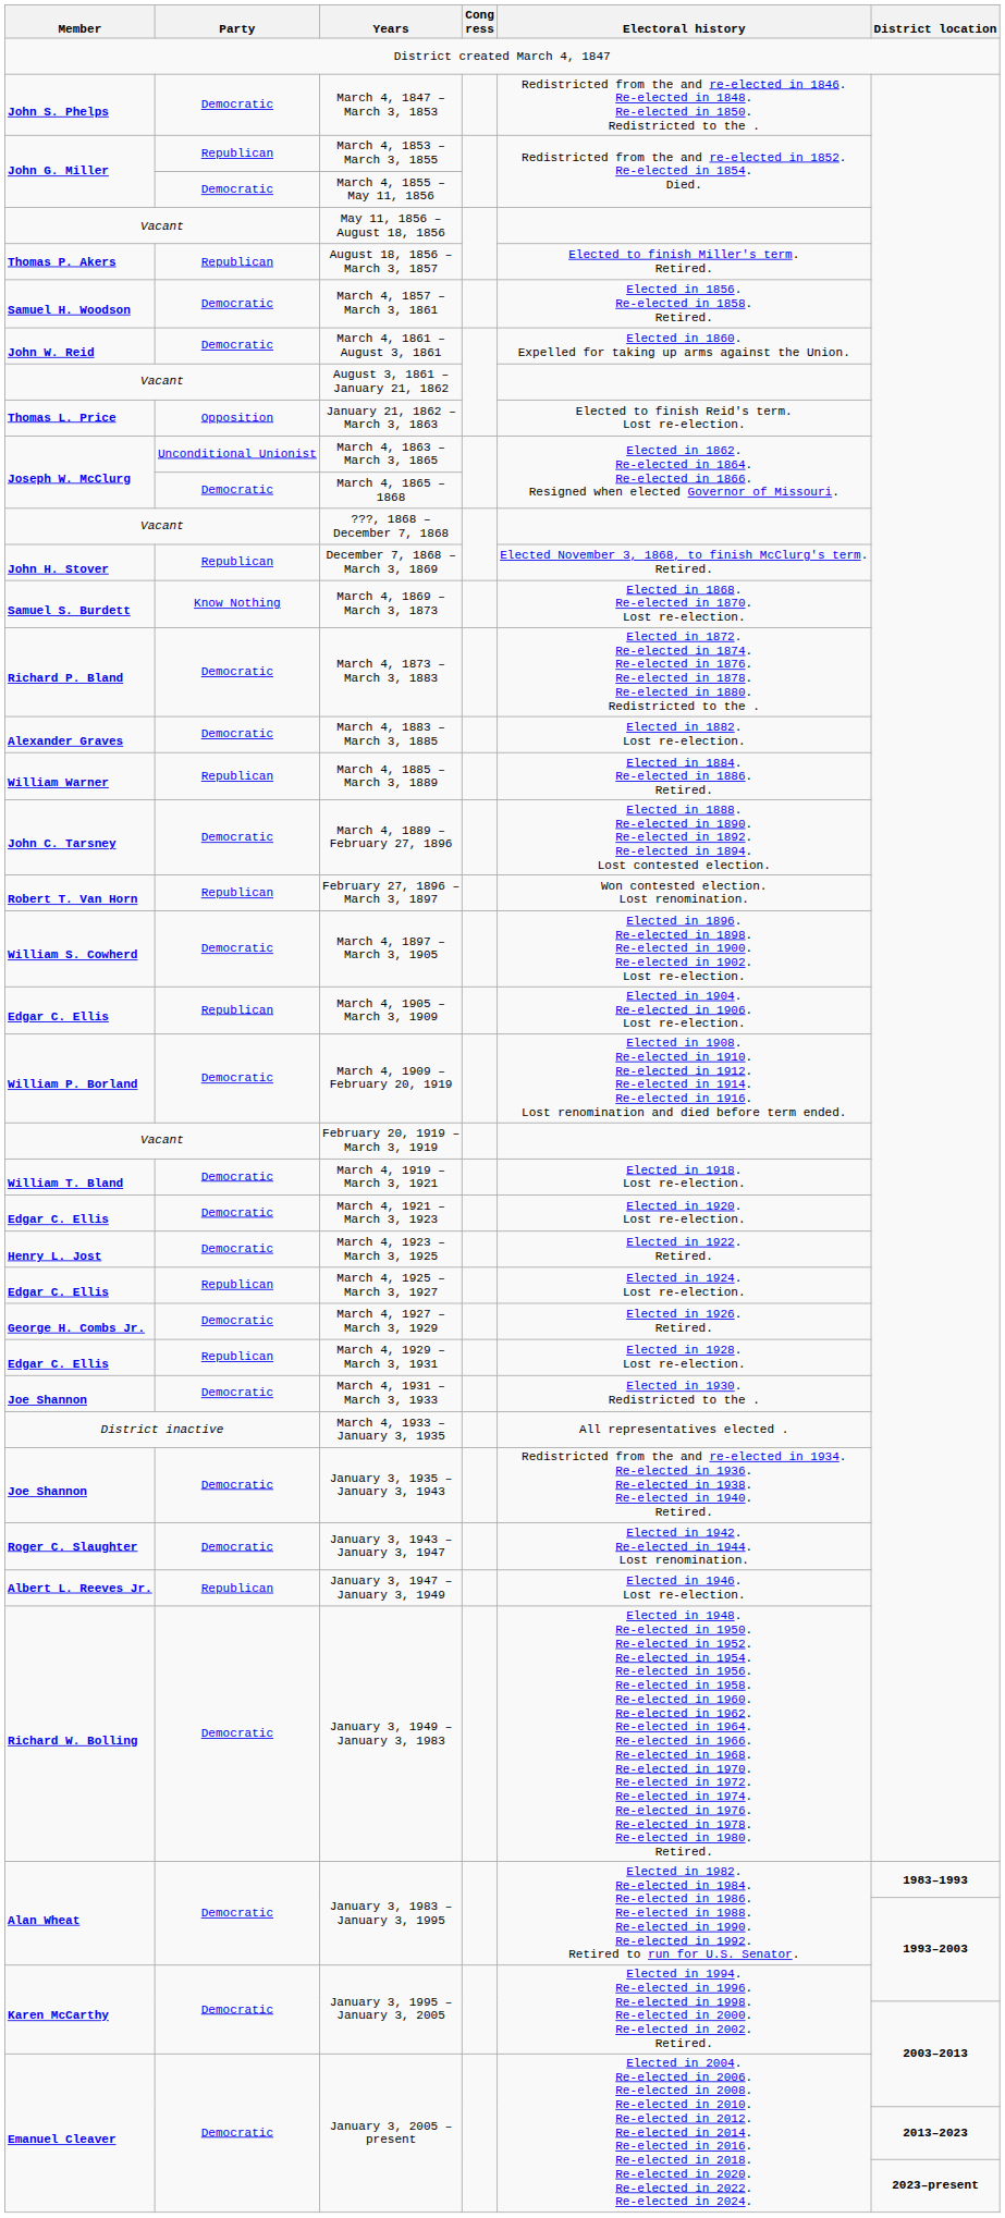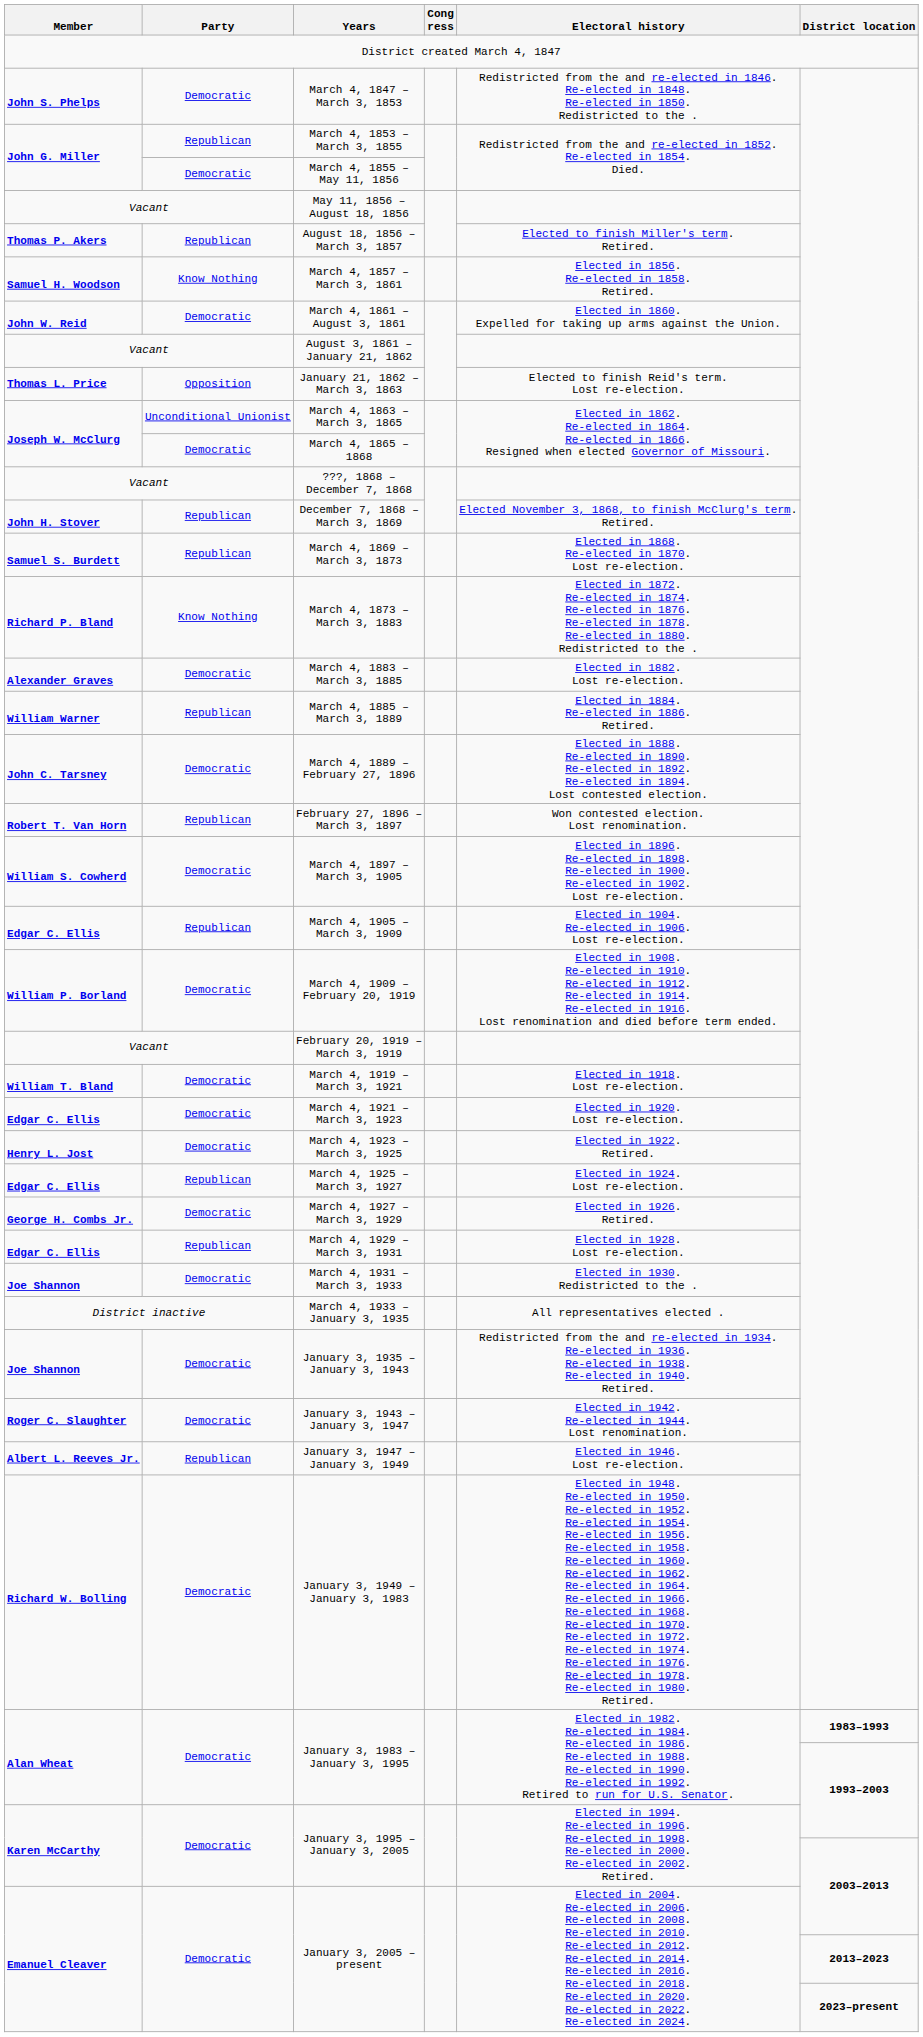 <table class=wikitable style="text-align:center">
 <tr valign=bottom>
 <th>Member</th>
 <th>Party</th>
 <th>Years</th>
 <th>Cong<br>ress</th>
 <th>Electoral history</th>
 <th>District location</th>
 </tr>
 <tr style="height:3em">
 <td colspan=6>District created March 4, 1847</td>
 </tr>
 <tr style="height:3em">
 <td align=left><br><strong><a href='#'>John S. Phelps</a></strong><br></td>
 <td><a href='#'>Democratic</a></td>
 <td nowrap>March 4, 1847 –<br>March 3, 1853</td>
 <td></td>
 <td>Redistricted from the  and <a href='#'>re-elected in 1846</a>.<br><a href='#'>Re-elected in 1848</a>.<br><a href='#'>Re-elected in 1850</a>.<br>Redistricted to the .</td>
 <td rowspan=35></td>
 </tr>
 <tr style="height:3em">
 <td rowspan=2 align=left><strong><a href='#'>John G. Miller</a></strong><br></td>
 <td><a href='#'>Republican</a></td>
 <td nowrap>March 4, 1853 –<br>March 3, 1855</td>
 <td rowspan=2></td>
 <td rowspan=2>Redistricted from the  and <a href='#'>re-elected in 1852</a>.<br><a href='#'>Re-elected in 1854</a>.<br>Died.</td>
 </tr>
 <tr style="height:3em">
 <td><a href='#'>Democratic</a></td>
 <td nowrap>March 4, 1855 –<br>May 11, 1856</td>
 </tr>
 <tr style="height:3em">
 <td colspan=2><em>Vacant</em></td>
 <td nowrap>May 11, 1856 –<br>August 18, 1856</td>
 <td rowspan=2></td>
 <td></td>
 </tr>
 <tr style="height:3em">
 <td align=left><strong><a href='#'>Thomas P. Akers</a></strong><br></td>
 <td><a href='#'>Republican</a></td>
 <td nowrap>August 18, 1856 –<br>March 3, 1857</td>
 <td><a href='#'>Elected to finish Miller's term</a>.<br>Retired.</td>
 </tr>
 <tr style="height:3em">
 <td align=left><br><strong><a href='#'>Samuel H. Woodson</a></strong><br></td>
-<td><a href='#'>Democratic</a></td>
+<td><a href='#'>Know Nothing</a></td>
 <td nowrap>March 4, 1857 –<br>March 3, 1861</td>
 <td></td>
 <td><a href='#'>Elected in 1856</a>.<br><a href='#'>Re-elected in 1858</a>.<br>Retired.</td>
 </tr>
 <tr style="height:3em">
 <td align=left><br><strong><a href='#'>John W. Reid</a></strong><br></td>
 <td><a href='#'>Democratic</a></td>
 <td nowrap>March 4, 1861 –<br>August 3, 1861</td>
 <td rowspan=3></td>
 <td><a href='#'>Elected in 1860</a>.<br>Expelled for taking up arms against the Union.</td>
 </tr>
 <tr style="height:3em">
 <td colspan=2><em>Vacant</em></td>
 <td nowrap>August 3, 1861 –<br>January 21, 1862</td>
 <td></td>
 </tr>
 <tr style="height:3em">
 <td align=left><strong><a href='#'>Thomas L. Price</a></strong><br></td>
 <td><a href='#'>Opposition</a></td>
 <td nowrap>January 21, 1862 –<br>March 3, 1863</td>
 <td>Elected to finish Reid's term.<br>Lost re-election.</td>
 </tr>
 <tr style="height:3em">
 <td rowspan=2 align=left><br><strong><a href='#'>Joseph W. McClurg</a></strong><br></td>
 <td><a href='#'>Unconditional Unionist</a></td>
 <td nowrap>March 4, 1863 –<br>March 3, 1865</td>
 <td rowspan=2></td>
 <td rowspan=2><a href='#'>Elected in 1862</a>.<br><a href='#'>Re-elected in 1864</a>.<br><a href='#'>Re-elected in 1866</a>.<br>Resigned when elected <a href='#'>Governor of Missouri</a>.</td>
 </tr>
 <tr style="height:3em">
 <td><a href='#'>Democratic</a></td>
 <td nowrap>March 4, 1865 –<br>1868</td>
 </tr>
 <tr style="height:3em">
 <td colspan=2><em>Vacant</em></td>
 <td nowrap>???, 1868 –<br>December 7, 1868</td>
 <td rowspan=2></td>
 <td></td>
 </tr>
 <tr style="height:3em">
 <td align=left><br><strong><a href='#'>John H. Stover</a></strong><br></td>
 <td><a href='#'>Republican</a></td>
 <td nowrap>December 7, 1868 –<br>March 3, 1869</td>
 <td><a href='#'>Elected November 3, 1868, to finish McClurg's term</a>.<br>Retired.</td>
 </tr>
 <tr style="height:3em">
 <td align=left><br><strong><a href='#'>Samuel S. Burdett</a></strong><br></td>
-<td><a href='#'>Know Nothing</a></td>
+<td><a href='#'>Republican</a></td>
 <td nowrap>March 4, 1869 –<br>March 3, 1873</td>
 <td></td>
 <td><a href='#'>Elected in 1868</a>.<br><a href='#'>Re-elected in 1870</a>.<br>Lost re-election.</td>
 </tr>
 <tr style="height:3em">
 <td align=left><br><strong><a href='#'>Richard P. Bland</a></strong><br></td>
-<td><a href='#'>Democratic</a></td>
+<td><a href='#'>Know Nothing</a></td>
 <td nowrap>March 4, 1873 –<br>March 3, 1883</td>
 <td></td>
 <td><a href='#'>Elected in 1872</a>.<br><a href='#'>Re-elected in 1874</a>.<br><a href='#'>Re-elected in 1876</a>.<br><a href='#'>Re-elected in 1878</a>.<br><a href='#'>Re-elected in 1880</a>.<br>Redistricted to the .</td>
 </tr>
 <tr style="height:3em">
 <td align=left><br><strong><a href='#'>Alexander Graves</a></strong><br></td>
 <td><a href='#'>Democratic</a></td>
 <td nowrap>March 4, 1883 –<br>March 3, 1885</td>
 <td></td>
 <td><a href='#'>Elected in 1882</a>.<br>Lost re-election.</td>
 </tr>
 <tr style="height:3em">
 <td align=left><br><strong><a href='#'>William Warner</a></strong><br></td>
 <td><a href='#'>Republican</a></td>
 <td nowrap>March 4, 1885 –<br>March 3, 1889</td>
 <td></td>
 <td><a href='#'>Elected in 1884</a>.<br><a href='#'>Re-elected in 1886</a>.<br>Retired.</td>
 </tr>
 <tr style="height:3em">
 <td align=left><br><strong><a href='#'>John C. Tarsney</a></strong><br></td>
 <td><a href='#'>Democratic</a></td>
 <td nowrap>March 4, 1889 –<br>February 27, 1896</td>
 <td></td>
 <td><a href='#'>Elected in 1888</a>.<br><a href='#'>Re-elected in 1890</a>.<br><a href='#'>Re-elected in 1892</a>.<br><a href='#'>Re-elected in 1894</a>.<br>Lost contested election.</td>
 </tr>
 <tr style="height:3em">
 <td align=left><br><strong><a href='#'>Robert T. Van Horn</a></strong><br></td>
 <td><a href='#'>Republican</a></td>
 <td nowrap>February 27, 1896 –<br>March 3, 1897</td>
 <td></td>
 <td>Won contested election.<br>Lost renomination.</td>
 </tr>
 <tr style="height:3em">
 <td align=left><br><strong><a href='#'>William S. Cowherd</a></strong><br></td>
 <td><a href='#'>Democratic</a></td>
 <td nowrap>March 4, 1897 –<br>March 3, 1905</td>
 <td></td>
 <td><a href='#'>Elected in 1896</a>.<br><a href='#'>Re-elected in 1898</a>.<br><a href='#'>Re-elected in 1900</a>.<br><a href='#'>Re-elected in 1902</a>.<br>Lost re-election.</td>
 </tr>
 <tr style="height:3em">
 <td align=left><br><strong><a href='#'>Edgar C. Ellis</a></strong><br></td>
 <td><a href='#'>Republican</a></td>
 <td nowrap>March 4, 1905 –<br>March 3, 1909</td>
 <td></td>
 <td><a href='#'>Elected in 1904</a>.<br><a href='#'>Re-elected in 1906</a>.<br>Lost re-election.</td>
 </tr>
 <tr style="height:3em">
 <td align=left><br><strong><a href='#'>William P. Borland</a></strong><br></td>
 <td><a href='#'>Democratic</a></td>
 <td nowrap>March 4, 1909 –<br>February 20, 1919</td>
 <td></td>
 <td><a href='#'>Elected in 1908</a>.<br><a href='#'>Re-elected in 1910</a>.<br><a href='#'>Re-elected in 1912</a>.<br><a href='#'>Re-elected in 1914</a>.<br><a href='#'>Re-elected in 1916</a>.<br>Lost renomination and died before term ended.</td>
 </tr>
 <tr style="height:3em">
 <td colspan=2><em>Vacant</em></td>
 <td nowrap>February 20, 1919 –<br>March 3, 1919</td>
 <td></td>
 <td></td>
 </tr>
 <tr style="height:3em">
 <td align=left><br><strong><a href='#'>William T. Bland</a></strong><br></td>
 <td><a href='#'>Democratic</a></td>
 <td nowrap>March 4, 1919 –<br>March 3, 1921</td>
 <td></td>
 <td><a href='#'>Elected in 1918</a>.<br>Lost re-election.</td>
 </tr>
 <tr style="height:3em">
 <td align=left><br><strong><a href='#'>Edgar C. Ellis</a></strong><br></td>
 <td><a href='#'>Democratic</a></td>
 <td nowrap>March 4, 1921 –<br>March 3, 1923</td>
 <td></td>
 <td><a href='#'>Elected in 1920</a>.<br>Lost re-election.</td>
 </tr>
 <tr style="height:3em">
 <td align=left><br><strong><a href='#'>Henry L. Jost</a></strong><br></td>
 <td><a href='#'>Democratic</a></td>
 <td nowrap>March 4, 1923 –<br>March 3, 1925</td>
 <td></td>
 <td><a href='#'>Elected in 1922</a>.<br>Retired.</td>
 </tr>
 <tr style="height:3em">
 <td align=left><br><strong><a href='#'>Edgar C. Ellis</a></strong><br></td>
 <td><a href='#'>Republican</a></td>
 <td nowrap>March 4, 1925 –<br>March 3, 1927</td>
 <td></td>
 <td><a href='#'>Elected in 1924</a>.<br>Lost re-election.</td>
 </tr>
 <tr style="height:3em">
 <td align=left><br><strong><a href='#'>George H. Combs Jr.</a></strong><br></td>
 <td><a href='#'>Democratic</a></td>
 <td nowrap>March 4, 1927 –<br>March 3, 1929</td>
 <td></td>
 <td><a href='#'>Elected in 1926</a>.<br>Retired.</td>
 </tr>
 <tr style="height:3em">
 <td align=left><br><strong><a href='#'>Edgar C. Ellis</a></strong><br></td>
 <td><a href='#'>Republican</a></td>
 <td nowrap>March 4, 1929 –<br>March 3, 1931</td>
 <td></td>
 <td><a href='#'>Elected in 1928</a>.<br>Lost re-election.</td>
 </tr>
 <tr style="height:3em">
 <td align=left><br><strong><a href='#'>Joe Shannon</a></strong><br></td>
 <td><a href='#'>Democratic</a></td>
 <td nowrap>March 4, 1931 –<br>March 3, 1933</td>
 <td></td>
 <td><a href='#'>Elected in 1930</a>.<br>Redistricted to the .</td>
 </tr>
 <tr style="height:3em">
 <td colspan=2><em>District inactive</em></td>
 <td nowrap>March 4, 1933 –<br>January 3, 1935</td>
 <td></td>
 <td>All representatives elected .</td>
 </tr>
 <tr style="height:3em">
 <td align=left><br><strong><a href='#'>Joe Shannon</a></strong><br></td>
 <td><a href='#'>Democratic</a></td>
 <td nowrap>January 3, 1935 –<br>January 3, 1943</td>
 <td></td>
 <td>Redistricted from the  and <a href='#'>re-elected in 1934</a>.<br><a href='#'>Re-elected in 1936</a>.<br><a href='#'>Re-elected in 1938</a>.<br><a href='#'>Re-elected in 1940</a>.<br>Retired.</td>
 </tr>
 <tr style="height:3em">
 <td align=left><strong><a href='#'>Roger C. Slaughter</a></strong><br></td>
 <td><a href='#'>Democratic</a></td>
 <td nowrap>January 3, 1943 –<br>January 3, 1947</td>
 <td></td>
 <td><a href='#'>Elected in 1942</a>.<br><a href='#'>Re-elected in 1944</a>.<br>Lost renomination.</td>
 </tr>
 <tr style="height:3em">
 <td align=left><strong><a href='#'>Albert L. Reeves Jr.</a></strong><br></td>
 <td><a href='#'>Republican</a></td>
 <td nowrap>January 3, 1947 –<br>January 3, 1949</td>
 <td></td>
 <td><a href='#'>Elected in 1946</a>.<br>Lost re-election.</td>
 </tr>
 <tr style="height:3em">
 <td align=left><br><strong><a href='#'>Richard W. Bolling</a></strong><br></td>
 <td><a href='#'>Democratic</a></td>
 <td nowrap>January 3, 1949 –<br>January 3, 1983</td>
 <td></td>
 <td><a href='#'>Elected in 1948</a>.<br><a href='#'>Re-elected in 1950</a>.<br><a href='#'>Re-elected in 1952</a>.<br><a href='#'>Re-elected in 1954</a>.<br><a href='#'>Re-elected in 1956</a>.<br><a href='#'>Re-elected in 1958</a>.<br><a href='#'>Re-elected in 1960</a>.<br><a href='#'>Re-elected in 1962</a>.<br><a href='#'>Re-elected in 1964</a>.<br><a href='#'>Re-elected in 1966</a>.<br><a href='#'>Re-elected in 1968</a>.<br><a href='#'>Re-elected in 1970</a>.<br><a href='#'>Re-elected in 1972</a>.<br><a href='#'>Re-elected in 1974</a>.<br><a href='#'>Re-elected in 1976</a>.<br><a href='#'>Re-elected in 1978</a>.<br><a href='#'>Re-elected in 1980</a>.<br>Retired.</td>
 </tr>
 <tr style="height:3em">
 <td rowspan=2 align=left><br><strong><a href='#'>Alan Wheat</a></strong><br></td>
 <td rowspan=2 ><a href='#'>Democratic</a></td>
 <td rowspan=2 nowrap>January 3, 1983 –<br>January 3, 1995</td>
 <td rowspan=2></td>
 <td rowspan=2><a href='#'>Elected in 1982</a>.<br><a href='#'>Re-elected in 1984</a>.<br><a href='#'>Re-elected in 1986</a>.<br><a href='#'>Re-elected in 1988</a>.<br><a href='#'>Re-elected in 1990</a>.<br><a href='#'>Re-elected in 1992</a>.<br>Retired to <a href='#'>run for U.S. Senator</a>.</td>
 <td><strong>1983–1993</strong><br></td>
 </tr>
 <tr style="height:3em">
 <td rowspan=2><strong>1993–2003</strong><br></td>
 </tr>
 <tr style="height:3em">
 <td rowspan=2 align=left><br><strong><a href='#'>Karen McCarthy</a></strong><br></td>
 <td rowspan=2 ><a href='#'>Democratic</a></td>
 <td rowspan=2 nowrap>January 3, 1995 –<br>January 3, 2005</td>
 <td rowspan=2></td>
 <td rowspan=2><a href='#'>Elected in 1994</a>.<br><a href='#'>Re-elected in 1996</a>.<br><a href='#'>Re-elected in 1998</a>.<br><a href='#'>Re-elected in 2000</a>.<br><a href='#'>Re-elected in 2002</a>.<br>Retired.</td>
 </tr>
 <tr style="height:3em">
 <td rowspan=2><strong>2003–2013</strong><br></td>
 </tr>
 <tr style="height:3em">
 <td rowspan=3 align=left><br><strong><a href='#'>Emanuel Cleaver</a></strong><br></td>
 <td rowspan=3 ><a href='#'>Democratic</a></td>
 <td rowspan=3 nowrap>January 3, 2005 –<br>present</td>
 <td rowspan=3></td>
 <td rowspan=3><a href='#'>Elected in 2004</a>.<br><a href='#'>Re-elected in 2006</a>.<br><a href='#'>Re-elected in 2008</a>.<br> <a href='#'>Re-elected in 2010</a>.<br><a href='#'>Re-elected in 2012</a>.<br><a href='#'>Re-elected in 2014</a>.<br><a href='#'>Re-elected in 2016</a>.<br><a href='#'>Re-elected in 2018</a>.<br><a href='#'>Re-elected in 2020</a>.<br><a href='#'>Re-elected in 2022</a>.<br><a href='#'>Re-elected in 2024</a>.</td>
 </tr>
 <tr style="height:3em">
 <td><strong>2013–2023</strong><br></td>
 </tr>
 <tr style="height:3em">
 <td><strong>2023–present</strong><br></td>
 </tr>
 </table>
